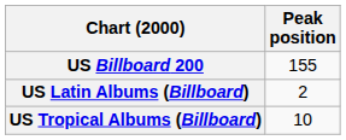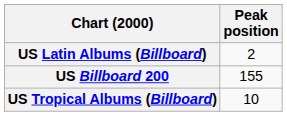 <table class="wikitable sortable plainrowheaders">
 <tr>
 <th>Chart (2000)</th>
 <th>Peak<br>position</th>
 </tr>
 <tr>
+<th scope="row">US <a href='#'>Latin Albums</a> (<em><a href='#'>Billboard</a></em>)</th>
+<td style="text-align:center;">2</td>
+</tr>
+<tr>
 <th scope="row">US <a href='#'><em>Billboard</em> 200</a></th>
 <td style="text-align:center;">155</td>
-</tr>
-<tr>
-<th scope="row">US <a href='#'>Latin Albums</a> (<em><a href='#'>Billboard</a></em>)</th>
-<td style="text-align:center;">2</td>
 </tr>
 <tr>
 <th scope="row">US <a href='#'>Tropical Albums</a> (<em><a href='#'>Billboard</a></em>)</th>
 <td style="text-align:center;">10</td>
 </tr>
 </table>
